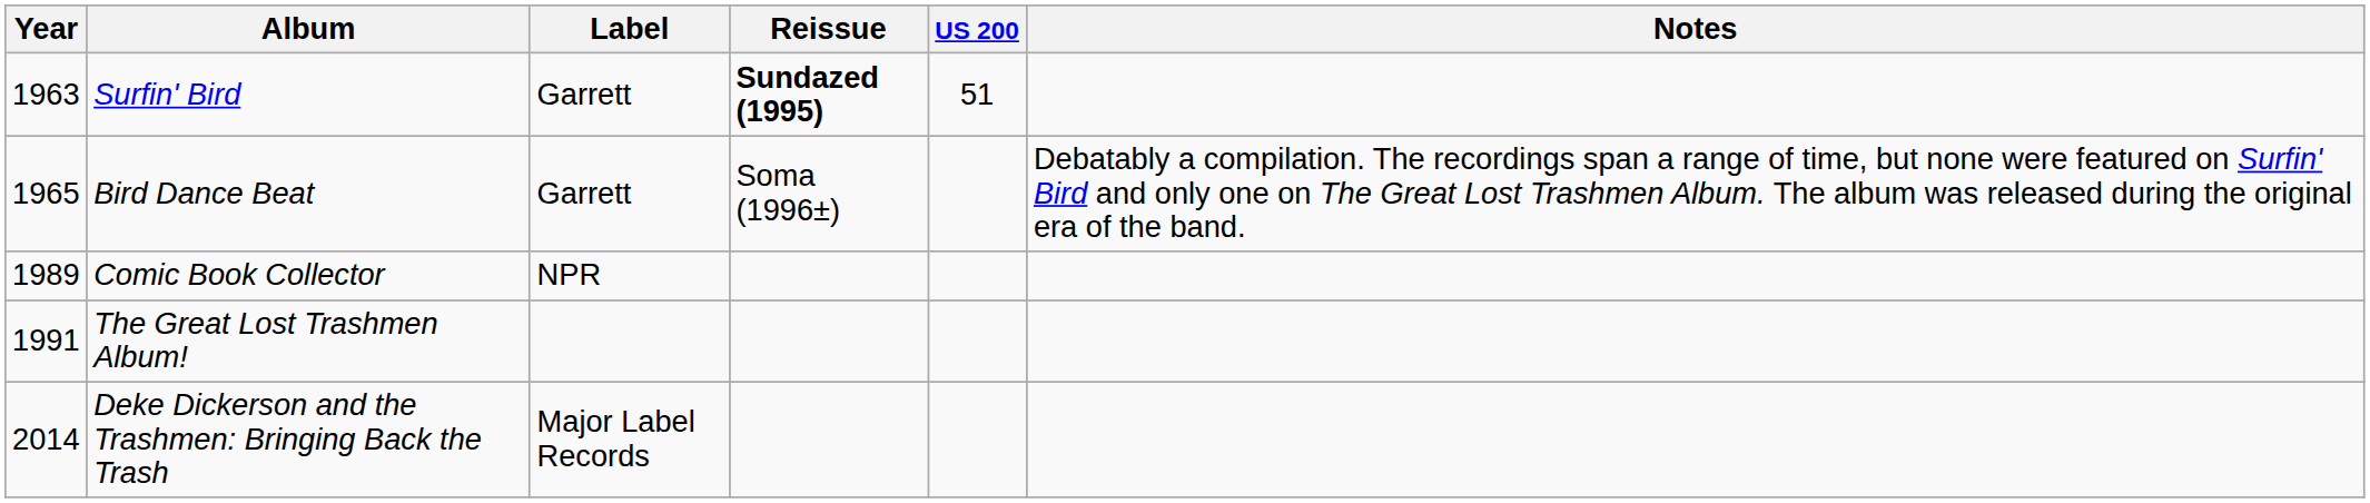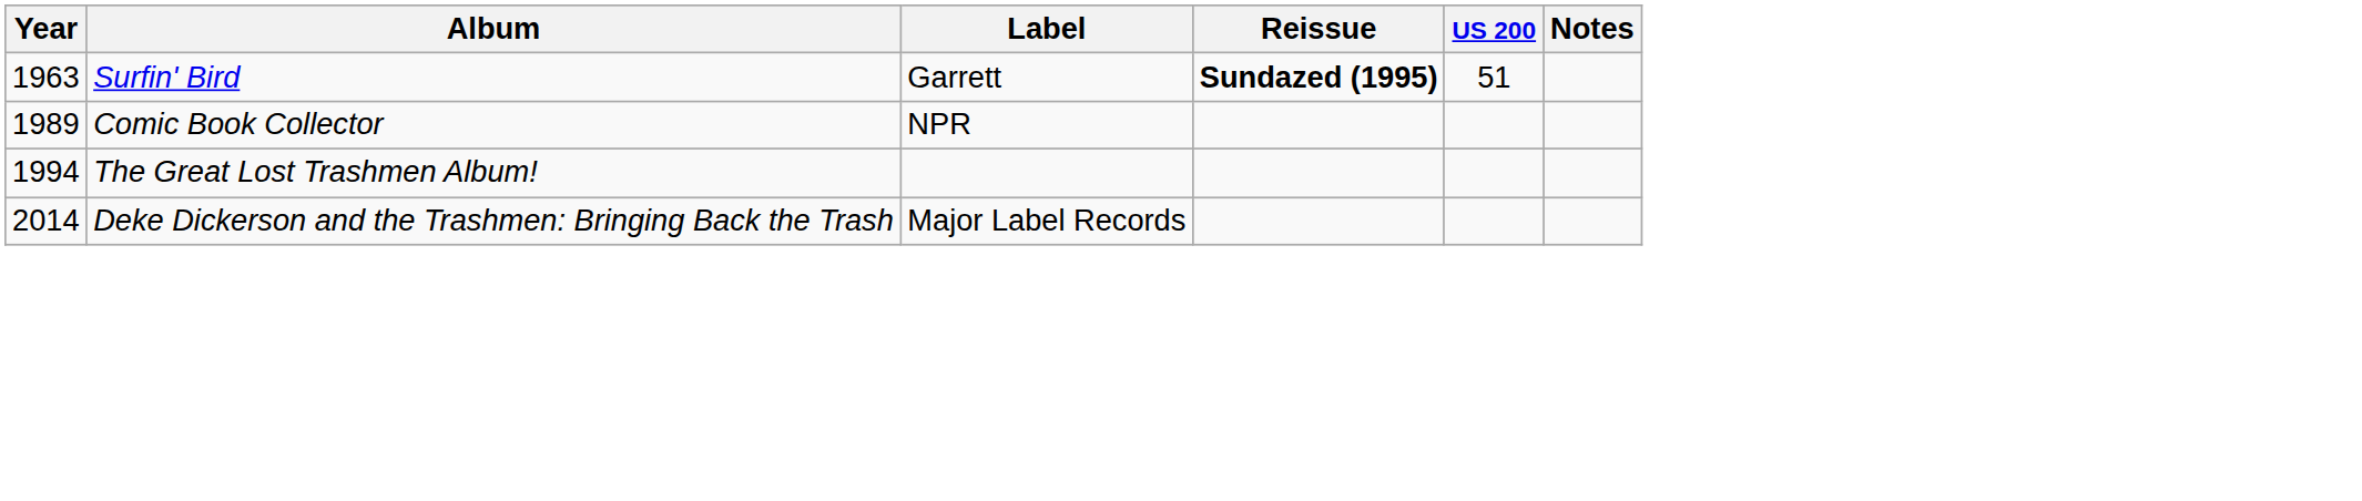 <table class="wikitable">
 <tr>
 <th>Year</th>
 <th>Album</th>
 <th>Label</th>
 <th>Reissue</th>
 <th width="45"><small><a href='#'>US 200</a></small></th>
 <th>Notes</th>
 </tr>
 <tr>
 <td>1963</td>
 <td><em><a href='#'>Surfin' Bird</a></em></td>
 <td>Garrett</td>
 <td><strong>Sundazed (1995)</strong></td>
 <td align="center">51</td>
 <td></td>
 </tr>
 <tr>
-<td>1965</td>
-<td><em>Bird Dance Beat</em></td>
-<td>Garrett</td>
-<td>Soma (1996±)</td>
-<td></td>
-<td>Debatably a compilation. The recordings span a range of time, but none were featured on <em><a href='#'>Surfin' Bird</a></em> and only one on <em>The Great Lost Trashmen Album.</em> The album was released during the original era of the band.</td>
-</tr>
-<tr>
 <td>1989</td>
 <td><em>Comic Book Collector</em></td>
 <td>NPR</td>
 <td></td>
 <td></td>
 <td></td>
 </tr>
 <tr>
-<td>1991</td>
+<td>1994</td>
 <td><em>The Great Lost Trashmen Album!</em></td>
 <td></td>
 <td></td>
 <td></td>
 <td></td>
 </tr>
 <tr>
 <td>2014</td>
 <td><em>Deke Dickerson and the Trashmen: Bringing Back the Trash</em></td>
 <td>Major Label Records</td>
 <td></td>
 <td></td>
 <td></td>
 </tr>
 </table>
